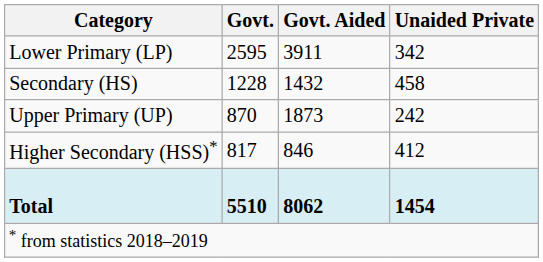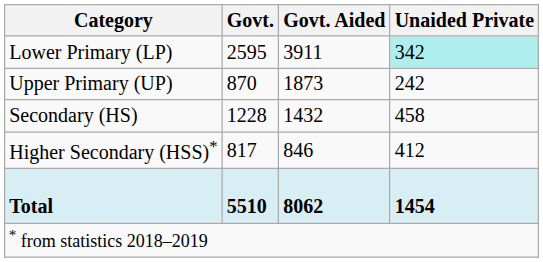 <table class="wikitable sortable">
 <tr>
 <th>Category</th>
 <th>Govt.</th>
 <th>Govt. Aided</th>
 <th>Unaided Private</th>
 </tr>
 <tr>
 <td>Lower Primary (LP)</td>
 <td>2595</td>
 <td>3911</td>
-<td>342</td>
+<td style="background: paleturquoise;">342</td>
+</tr>
+<tr>
+<td>Upper Primary (UP)</td>
+<td>870</td>
+<td>1873</td>
+<td>242</td>
 </tr>
 <tr>
 <td>Secondary (HS)</td>
 <td>1228</td>
 <td>1432</td>
 <td>458</td>
-</tr>
-<tr>
-<td>Upper Primary (UP)</td>
-<td>870</td>
-<td>1873</td>
-<td>242</td>
 </tr>
 <tr>
 <td>Higher Secondary (HSS)<sup>*</sup></td>
 <td>817</td>
 <td>846</td>
 <td>412</td>
 </tr>
 <tr>
 <td style="background:#D7EEF4"><br><strong>Total</strong></td>
 <td style="background:#D7EEF4"><br><strong>5510</strong></td>
 <td style="background:#D7EEF4"><br><strong>8062</strong></td>
 <td style="background:#D7EEF4"><br><strong>1454</strong></td>
 </tr>
 <tr>
 <td colspan="4" style="text-align:left; font-size:90%;"><sup>*</sup> from statistics 2018–2019 <br></td>
 </tr>
 </table>
